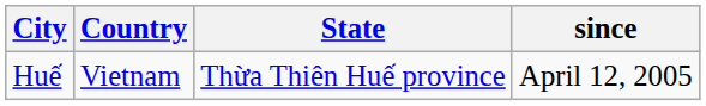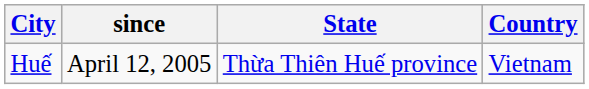 <table class="wikitable">
 <tr>
 <th><a href='#'>City</a></th>
+<th>since</th>
+<th><a href='#'>State</a></th>
 <th><a href='#'>Country</a></th>
-<th><a href='#'>State</a></th>
-<th>since</th>
 </tr>
 <tr>
 <td><a href='#'>Huế</a></td>
+<td>April 12, 2005</td>
+<td><a href='#'>Thừa Thiên Huế province</a></td>
 <td><a href='#'>Vietnam</a></td>
-<td><a href='#'>Thừa Thiên Huế province</a></td>
-<td>April 12, 2005</td>
 </tr>
 </table>
